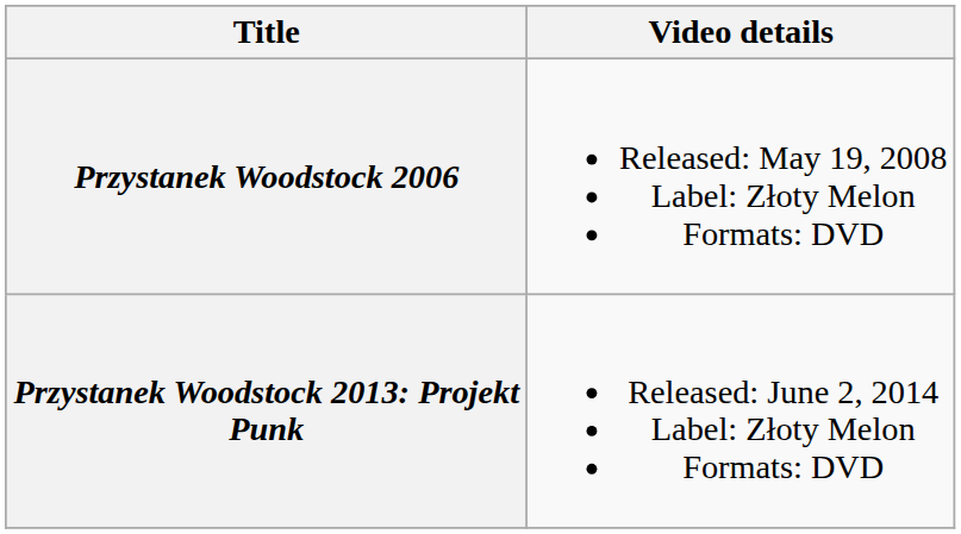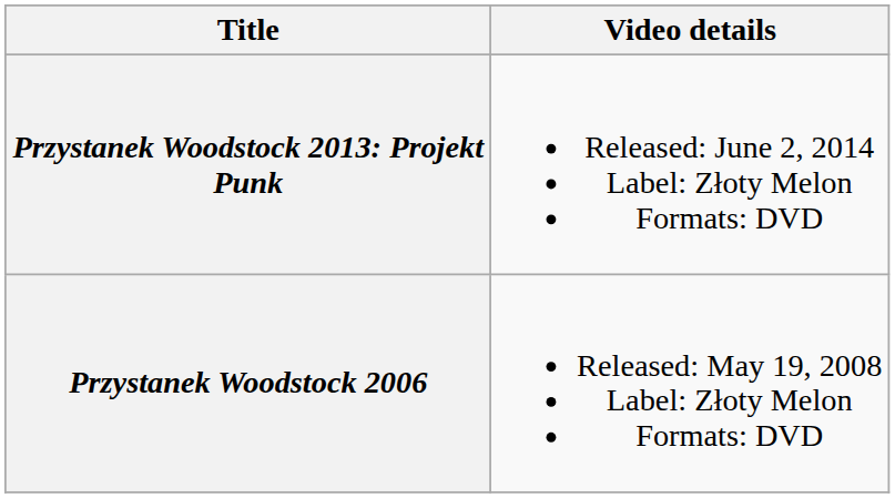 <table class="wikitable plainrowheaders" style="text-align:center;">
 <tr>
 <th scope="col" style="width:15em;">Title</th>
 <th scope="col">Video details</th>
 </tr>
 <tr>
+<th scope="row"><em>Przystanek Woodstock 2013: Projekt Punk</em></th>
+<td><br><ul><li>Released: June 2, 2014</li><li>Label: Złoty Melon</li><li>Formats: DVD</li></ul></td>
+</tr>
+<tr>
 <th scope="row"><em>Przystanek Woodstock 2006</em></th>
 <td><br><ul><li>Released: May 19, 2008</li><li>Label: Złoty Melon</li><li>Formats: DVD</li></ul></td>
 </tr>
-<tr>
-<th scope="row"><em>Przystanek Woodstock 2013: Projekt Punk</em></th>
-<td><br><ul><li>Released: June 2, 2014</li><li>Label: Złoty Melon</li><li>Formats: DVD</li></ul></td>
-</tr>
 </table>
